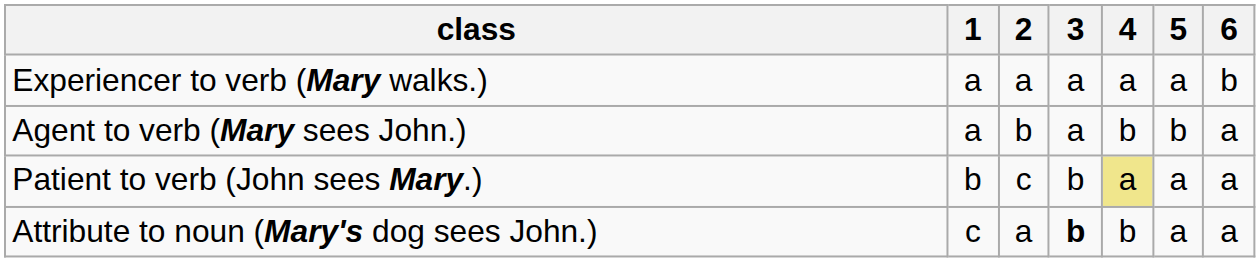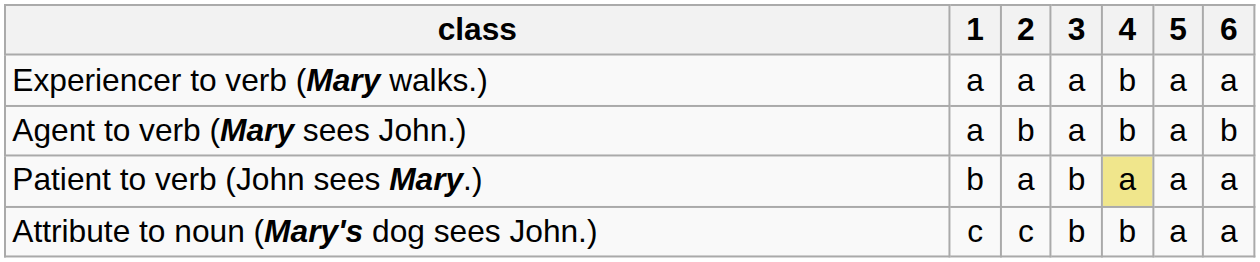 <table border="1" width="50%" align="center" class="wikitable">
 <tr>
 <th>class</th>
 <th>1</th>
 <th>2</th>
 <th>3</th>
 <th>4</th>
 <th>5</th>
 <th>6</th>
 </tr>
 <tr>
 <td>Experiencer to verb (<strong><em>Mary</em></strong> walks.)</td>
 <td align="center">a</td>
 <td align="center">a</td>
 <td align="center">a</td>
+<td align="center">b</td>
 <td align="center">a</td>
 <td align="center">a</td>
-<td align="center">b</td>
 </tr>
 <tr>
 <td>Agent to verb (<strong><em>Mary</em></strong> sees John.)</td>
 <td align="center">a</td>
 <td align="center">b</td>
 <td align="center">a</td>
 <td align="center">b</td>
+<td align="center">a</td>
 <td align="center">b</td>
-<td align="center">a</td>
 </tr>
 <tr>
 <td>Patient to verb (John sees <strong><em>Mary</em></strong>.)</td>
 <td align="center">b</td>
-<td align="center">c</td>
+<td align="center">a</td>
 <td align="center">b</td>
 <td align="center" style="background: khaki;">a</td>
 <td align="center">a</td>
 <td align="center">a</td>
 </tr>
 <tr>
 <td>Attribute to noun (<strong><em>Mary's</em></strong> dog sees John.)</td>
 <td align="center">c</td>
-<td align="center">a</td>
-<td align="center"><strong>b</strong></td>
+<td align="center">c</td>
+<td align="center">b</td>
 <td align="center">b</td>
 <td align="center">a</td>
 <td align="center">a</td>
 </tr>
 </table>
